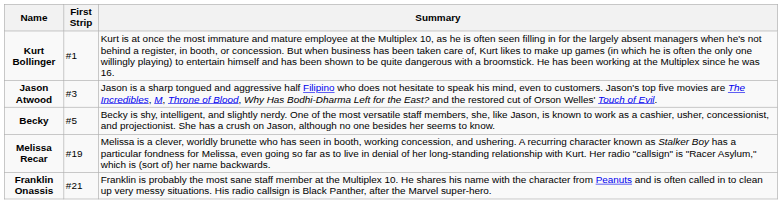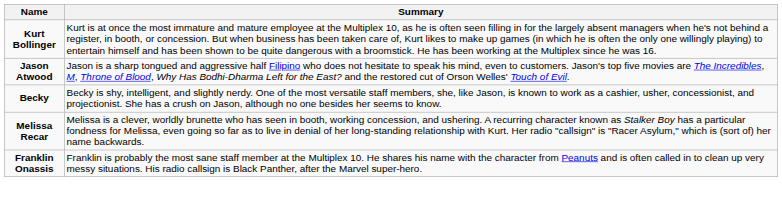 <table class="wikitable">
 <tr>
 <th>Name</th>
-<th>First Strip</th>
 <th>Summary</th>
 </tr>
 <tr>
 <td align="center"><strong>Kurt Bollinger</strong></td>
-<td>#1</td>
 <td>Kurt is at once the most immature and mature employee at the Multiplex 10, as he is often seen filling in for the largely absent managers when he's not behind a register, in booth, or concession. But when business has been taken care of, Kurt likes to make up games (in which he is often the only one willingly playing) to entertain himself and has been shown to be quite dangerous with a broomstick. He has been working at the Multiplex since he was 16.</td>
 </tr>
 <tr>
 <td align="center"><strong>Jason Atwood</strong></td>
-<td>#3</td>
 <td>Jason is a sharp tongued and aggressive half <a href='#'>Filipino</a> who does not hesitate to speak his mind, even to customers. Jason's top five movies are <em><a href='#'>The Incredibles</a></em>, <em><a href='#'>M</a></em>, <em><a href='#'>Throne of Blood</a></em>,  <em>Why Has Bodhi-Dharma Left for the East?</em> and the restored cut of Orson Welles' <em><a href='#'>Touch of Evil</a></em>.</td>
 </tr>
 <tr>
 <td align="center"><strong>Becky</strong></td>
-<td>#5</td>
 <td>Becky is shy, intelligent, and slightly nerdy. One of the most versatile staff members, she, like Jason, is known to work as a cashier, usher, concessionist, and projectionist. She has a crush on Jason, although no one besides her seems to know.</td>
 </tr>
 <tr>
 <td align="center"><strong>Melissa Recar</strong></td>
-<td>#19</td>
 <td>Melissa is a clever, worldly brunette who has seen in booth, working concession, and ushering. A recurring character known as <em>Stalker Boy</em> has a particular fondness for Melissa, even going so far as to live in denial of her long-standing relationship with Kurt. Her radio "callsign" is "Racer Asylum," which is (sort of) her name backwards.</td>
 </tr>
 <tr>
 <td align="center"><strong>Franklin Onassis</strong></td>
-<td>#21</td>
 <td>Franklin is probably the most sane staff member at the Multiplex 10. He shares his name with the character from <a href='#'>Peanuts</a> and is often called in to clean up very messy situations. His radio callsign is Black Panther, after the Marvel super-hero.</td>
 </tr>
 </table>
